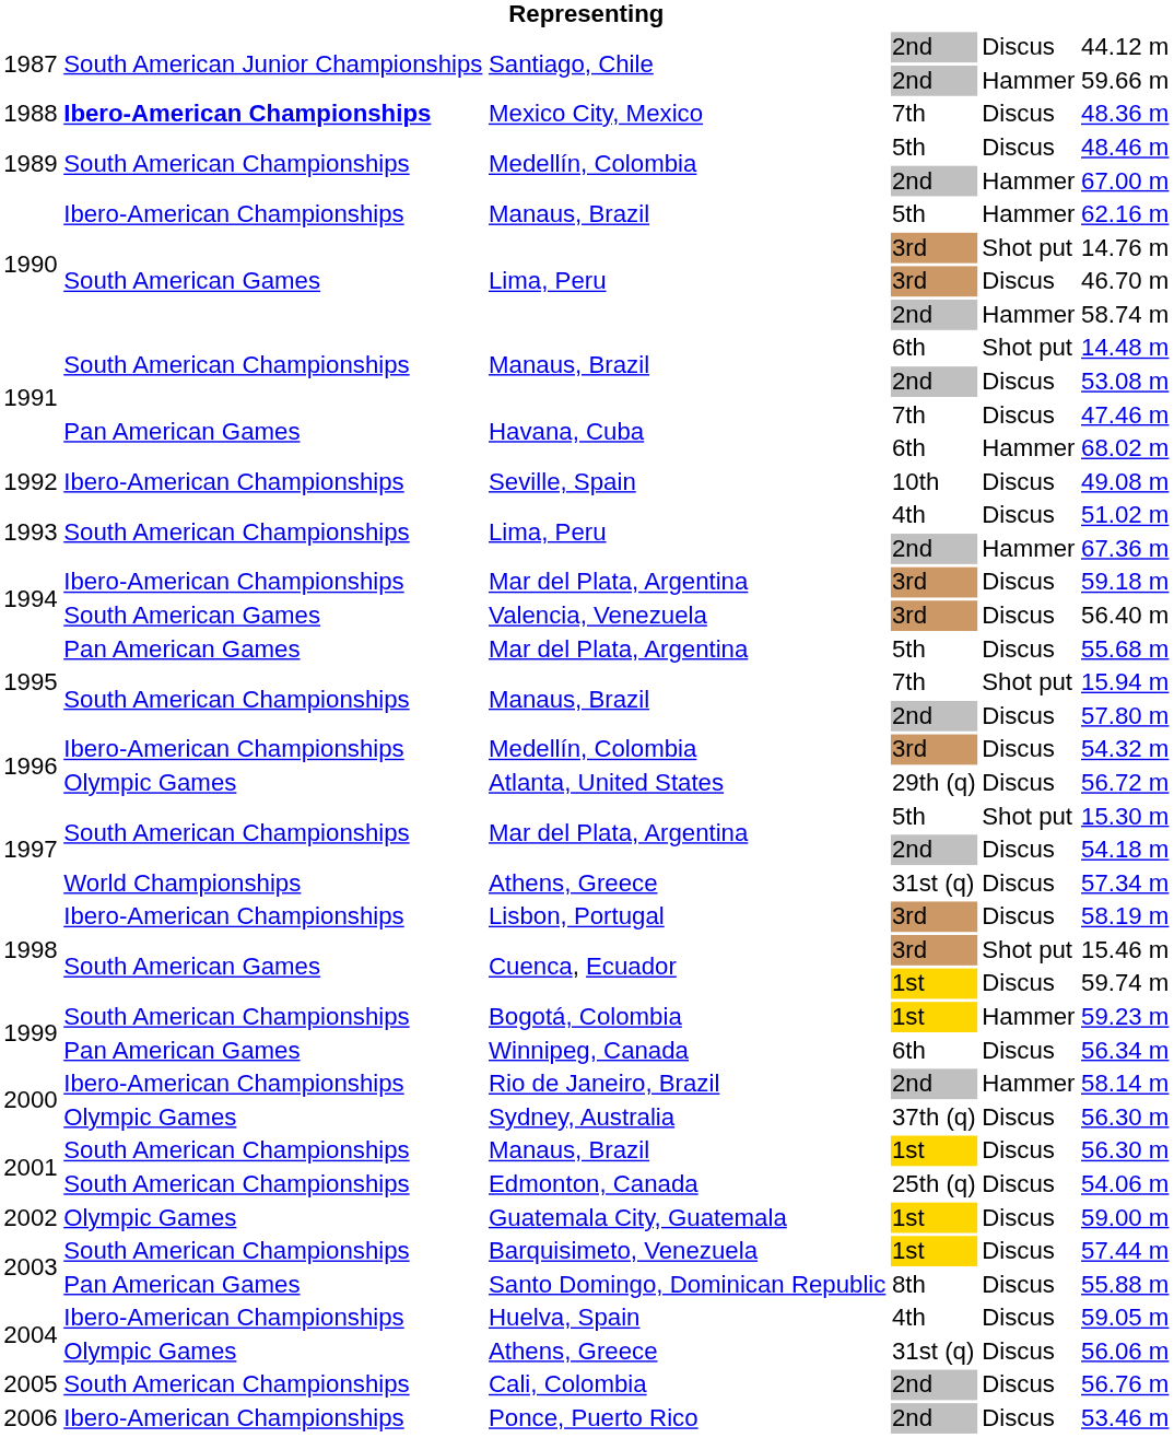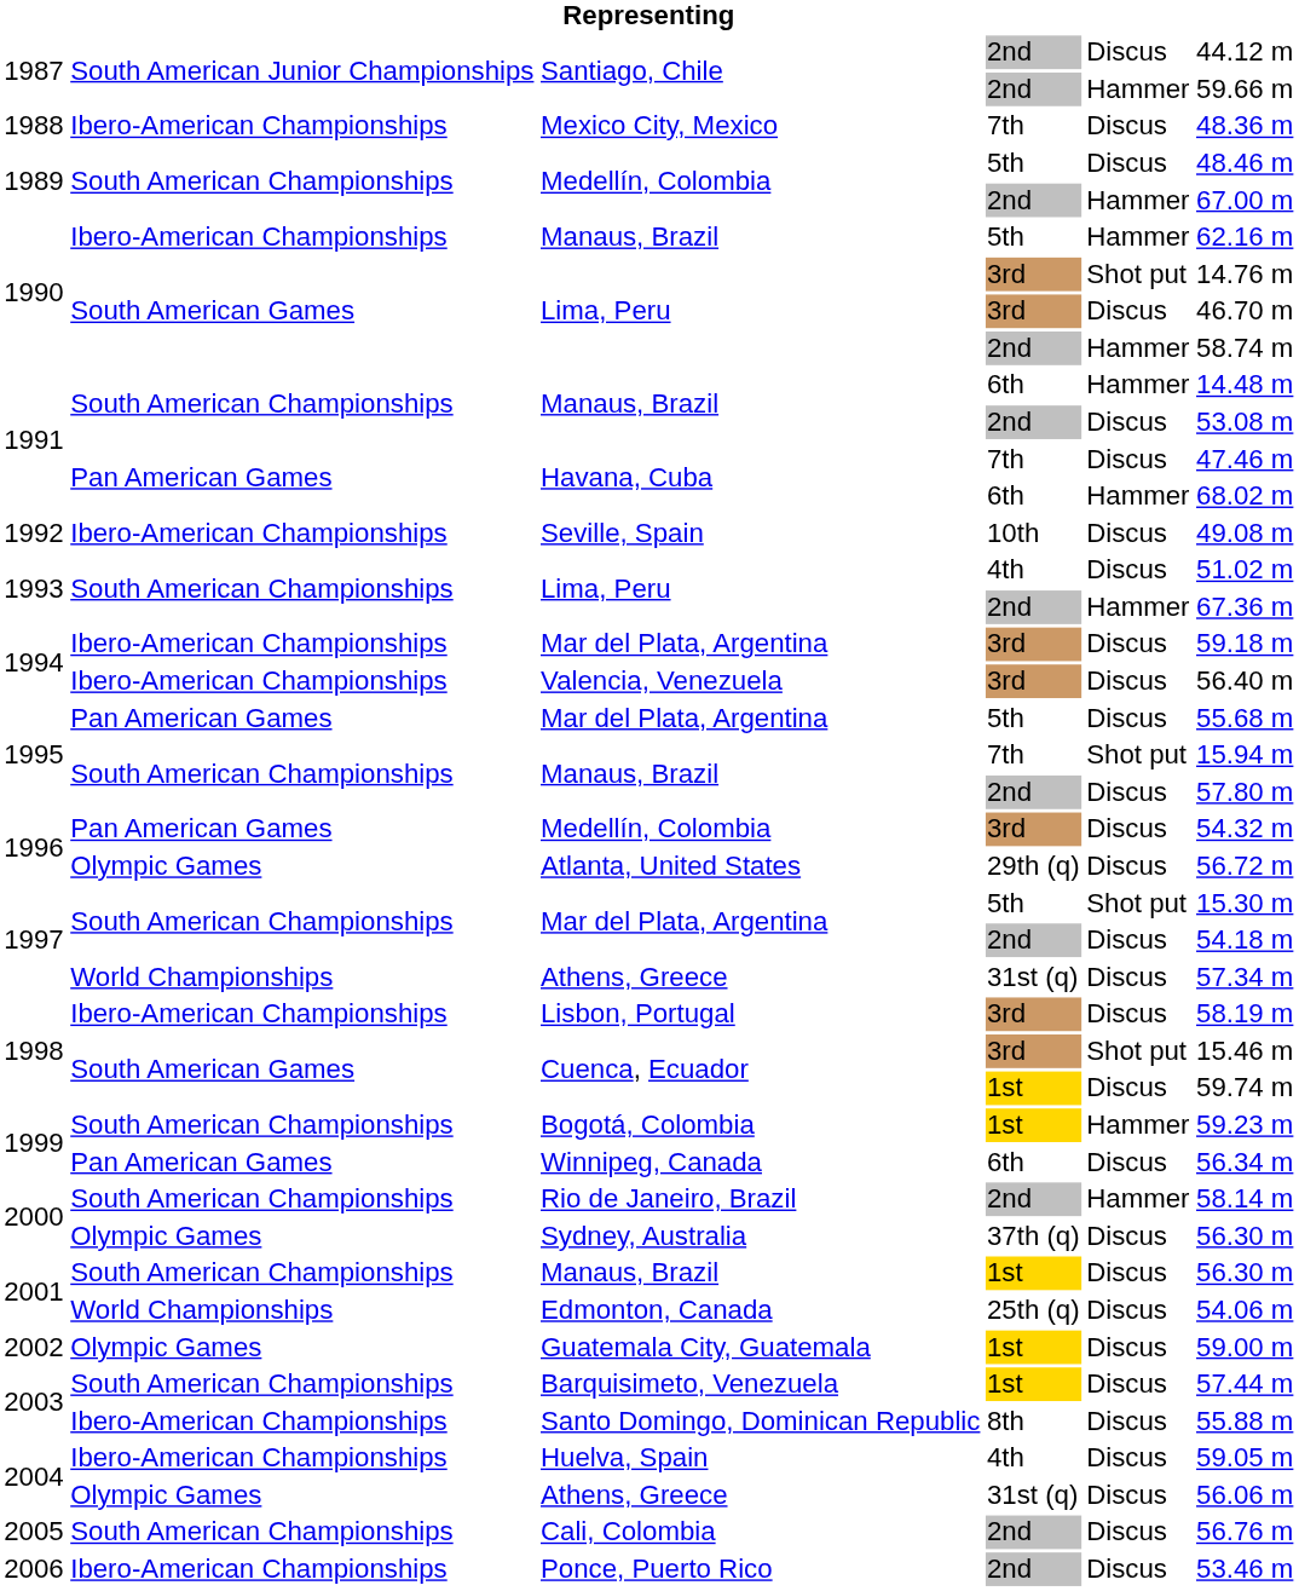 <table>
 <tr>
 <th colspan="6">Representing </th>
 </tr>
 <tr>
 <td rowspan=2>1987</td>
 <td rowspan=2><a href='#'>South American Junior Championships</a></td>
 <td rowspan=2><a href='#'>Santiago, Chile</a></td>
 <td bgcolor=silver>2nd</td>
 <td>Discus</td>
 <td>44.12 m</td>
 </tr>
 <tr>
 <td bgcolor=silver>2nd</td>
 <td>Hammer</td>
 <td>59.66 m</td>
 </tr>
 <tr>
 <td>1988</td>
-<td><strong><a href='#'>Ibero-American Championships</a></strong></td>
+<td><a href='#'>Ibero-American Championships</a></td>
 <td><a href='#'>Mexico City, Mexico</a></td>
 <td>7th</td>
 <td>Discus</td>
 <td><a href='#'>48.36 m</a></td>
 </tr>
 <tr>
 <td rowspan=2>1989</td>
 <td rowspan=2><a href='#'>South American Championships</a></td>
 <td rowspan=2><a href='#'>Medellín, Colombia</a></td>
 <td>5th</td>
 <td>Discus</td>
 <td><a href='#'>48.46 m</a></td>
 </tr>
 <tr>
 <td bgcolor=silver>2nd</td>
 <td>Hammer</td>
 <td><a href='#'>67.00 m</a></td>
 </tr>
 <tr>
 <td rowspan = "4">1990</td>
 <td><a href='#'>Ibero-American Championships</a></td>
 <td><a href='#'>Manaus, Brazil</a></td>
 <td>5th</td>
 <td>Hammer</td>
 <td><a href='#'>62.16 m</a></td>
 </tr>
 <tr>
 <td rowspan = "3"><a href='#'>South American Games</a></td>
 <td rowspan = "3"><a href='#'>Lima, Peru</a></td>
 <td bgcolor=cc9966>3rd</td>
 <td>Shot put</td>
 <td>14.76 m</td>
 </tr>
 <tr>
 <td bgcolor=cc9966>3rd</td>
 <td>Discus</td>
 <td>46.70 m</td>
 </tr>
 <tr>
 <td bgcolor=silver>2nd</td>
 <td>Hammer</td>
 <td>58.74 m</td>
 </tr>
 <tr>
 <td rowspan=4>1991</td>
 <td rowspan=2><a href='#'>South American Championships</a></td>
 <td rowspan=2><a href='#'>Manaus, Brazil</a></td>
 <td>6th</td>
-<td>Shot put</td>
+<td>Hammer</td>
 <td><a href='#'>14.48 m</a></td>
 </tr>
 <tr>
 <td bgcolor=silver>2nd</td>
 <td>Discus</td>
 <td><a href='#'>53.08 m</a></td>
 </tr>
 <tr>
 <td rowspan=2><a href='#'>Pan American Games</a></td>
 <td rowspan=2><a href='#'>Havana, Cuba</a></td>
 <td>7th</td>
 <td>Discus</td>
 <td><a href='#'>47.46 m</a></td>
 </tr>
 <tr>
 <td>6th</td>
 <td>Hammer</td>
 <td><a href='#'>68.02 m</a></td>
 </tr>
 <tr>
 <td>1992</td>
 <td><a href='#'>Ibero-American Championships</a></td>
 <td><a href='#'>Seville, Spain</a></td>
 <td>10th</td>
 <td>Discus</td>
 <td><a href='#'>49.08 m</a></td>
 </tr>
 <tr>
 <td rowspan=2>1993</td>
 <td rowspan=2><a href='#'>South American Championships</a></td>
 <td rowspan=2><a href='#'>Lima, Peru</a></td>
 <td>4th</td>
 <td>Discus</td>
 <td><a href='#'>51.02 m</a></td>
 </tr>
 <tr>
 <td bgcolor=silver>2nd</td>
 <td>Hammer</td>
 <td><a href='#'>67.36 m</a></td>
 </tr>
 <tr>
 <td rowspan=2>1994</td>
 <td><a href='#'>Ibero-American Championships</a></td>
 <td><a href='#'>Mar del Plata, Argentina</a></td>
 <td bgcolor="cc9966">3rd</td>
 <td>Discus</td>
 <td><a href='#'>59.18 m</a></td>
 </tr>
 <tr>
-<td><a href='#'>South American Games</a></td>
+<td><a href='#'>Ibero-American Championships</a></td>
 <td><a href='#'>Valencia, Venezuela</a></td>
 <td bgcolor=cc9966>3rd</td>
 <td>Discus</td>
 <td>56.40 m</td>
 </tr>
 <tr>
 <td rowspan=3>1995</td>
 <td><a href='#'>Pan American Games</a></td>
 <td><a href='#'>Mar del Plata, Argentina</a></td>
 <td>5th</td>
 <td>Discus</td>
 <td><a href='#'>55.68 m</a></td>
 </tr>
 <tr>
 <td rowspan=2><a href='#'>South American Championships</a></td>
 <td rowspan=2><a href='#'>Manaus, Brazil</a></td>
 <td>7th</td>
 <td>Shot put</td>
 <td><a href='#'>15.94 m</a></td>
 </tr>
 <tr>
 <td bgcolor=silver>2nd</td>
 <td>Discus</td>
 <td><a href='#'>57.80 m</a></td>
 </tr>
 <tr>
 <td rowspan=2>1996</td>
-<td><a href='#'>Ibero-American Championships</a></td>
+<td><a href='#'>Pan American Games</a></td>
 <td><a href='#'>Medellín, Colombia</a></td>
 <td bgcolor=cc9966>3rd</td>
 <td>Discus</td>
 <td><a href='#'>54.32 m</a></td>
 </tr>
 <tr>
 <td><a href='#'>Olympic Games</a></td>
 <td><a href='#'>Atlanta, United States</a></td>
 <td>29th (q)</td>
 <td>Discus</td>
 <td><a href='#'>56.72 m</a></td>
 </tr>
 <tr>
 <td rowspan=3>1997</td>
 <td rowspan=2><a href='#'>South American Championships</a></td>
 <td rowspan=2><a href='#'>Mar del Plata, Argentina</a></td>
 <td>5th</td>
 <td>Shot put</td>
 <td><a href='#'>15.30 m</a></td>
 </tr>
 <tr>
 <td bgcolor=silver>2nd</td>
 <td>Discus</td>
 <td><a href='#'>54.18 m</a></td>
 </tr>
 <tr>
 <td><a href='#'>World Championships</a></td>
 <td><a href='#'>Athens, Greece</a></td>
 <td>31st (q)</td>
 <td>Discus</td>
 <td><a href='#'>57.34 m</a></td>
 </tr>
 <tr>
 <td rowspan=3>1998</td>
 <td><a href='#'>Ibero-American Championships</a></td>
 <td><a href='#'>Lisbon, Portugal</a></td>
 <td bgcolor=cc9966>3rd</td>
 <td>Discus</td>
 <td><a href='#'>58.19 m</a></td>
 </tr>
 <tr>
 <td rowspan = "2"><a href='#'>South American Games</a></td>
 <td rowspan = "2"><a href='#'>Cuenca</a>, <a href='#'>Ecuador</a></td>
 <td bgcolor=cc9966>3rd</td>
 <td>Shot put</td>
 <td>15.46 m</td>
 </tr>
 <tr>
 <td bgcolor=gold>1st</td>
 <td>Discus</td>
 <td>59.74 m</td>
 </tr>
 <tr>
 <td rowspan=2>1999</td>
 <td><a href='#'>South American Championships</a></td>
 <td><a href='#'>Bogotá, Colombia</a></td>
 <td bgcolor=gold>1st</td>
 <td>Hammer</td>
 <td><a href='#'>59.23 m</a></td>
 </tr>
 <tr>
 <td><a href='#'>Pan American Games</a></td>
 <td><a href='#'>Winnipeg, Canada</a></td>
 <td>6th</td>
 <td>Discus</td>
 <td><a href='#'>56.34 m</a></td>
 </tr>
 <tr>
 <td rowspan=2>2000</td>
-<td><a href='#'>Ibero-American Championships</a></td>
+<td><a href='#'>South American Championships</a></td>
 <td><a href='#'>Rio de Janeiro, Brazil</a></td>
 <td bgcolor=silver>2nd</td>
 <td>Hammer</td>
 <td><a href='#'>58.14 m</a></td>
 </tr>
 <tr>
 <td><a href='#'>Olympic Games</a></td>
 <td><a href='#'>Sydney, Australia</a></td>
 <td>37th (q)</td>
 <td>Discus</td>
 <td><a href='#'>56.30 m</a></td>
 </tr>
 <tr>
 <td rowspan=2>2001</td>
 <td><a href='#'>South American Championships</a></td>
 <td><a href='#'>Manaus, Brazil</a></td>
 <td bgcolor=gold>1st</td>
 <td>Discus</td>
 <td><a href='#'>56.30 m</a></td>
 </tr>
 <tr>
-<td><a href='#'>South American Championships</a></td>
+<td><a href='#'>World Championships</a></td>
 <td><a href='#'>Edmonton, Canada</a></td>
 <td>25th (q)</td>
 <td>Discus</td>
 <td><a href='#'>54.06 m</a></td>
 </tr>
 <tr>
 <td>2002</td>
 <td><a href='#'>Olympic Games</a></td>
 <td><a href='#'>Guatemala City, Guatemala</a></td>
 <td bgcolor=gold>1st</td>
 <td>Discus</td>
 <td><a href='#'>59.00 m</a></td>
 </tr>
 <tr>
 <td rowspan=2>2003</td>
 <td><a href='#'>South American Championships</a></td>
 <td><a href='#'>Barquisimeto, Venezuela</a></td>
 <td bgcolor=gold>1st</td>
 <td>Discus</td>
 <td><a href='#'>57.44 m</a></td>
 </tr>
 <tr>
-<td><a href='#'>Pan American Games</a></td>
+<td><a href='#'>Ibero-American Championships</a></td>
 <td><a href='#'>Santo Domingo, Dominican Republic</a></td>
 <td>8th</td>
 <td>Discus</td>
 <td><a href='#'>55.88 m</a></td>
 </tr>
 <tr>
 <td rowspan=2>2004</td>
 <td><a href='#'>Ibero-American Championships</a></td>
 <td><a href='#'>Huelva, Spain</a></td>
 <td>4th</td>
 <td>Discus</td>
 <td><a href='#'>59.05 m</a></td>
 </tr>
 <tr>
 <td><a href='#'>Olympic Games</a></td>
 <td><a href='#'>Athens, Greece</a></td>
 <td>31st (q)</td>
 <td>Discus</td>
 <td><a href='#'>56.06 m</a></td>
 </tr>
 <tr>
 <td>2005</td>
 <td><a href='#'>South American Championships</a></td>
 <td><a href='#'>Cali, Colombia</a></td>
 <td bgcolor=silver>2nd</td>
 <td>Discus</td>
 <td><a href='#'>56.76 m</a></td>
 </tr>
 <tr>
 <td>2006</td>
 <td><a href='#'>Ibero-American Championships</a></td>
 <td><a href='#'>Ponce, Puerto Rico</a></td>
 <td bgcolor=silver>2nd</td>
 <td>Discus</td>
 <td><a href='#'>53.46 m</a></td>
 </tr>
 </table>
